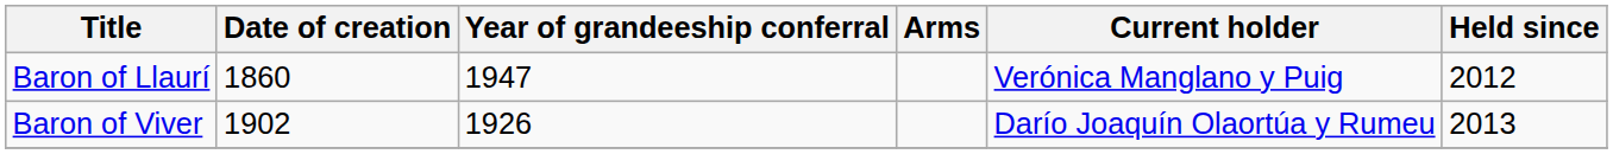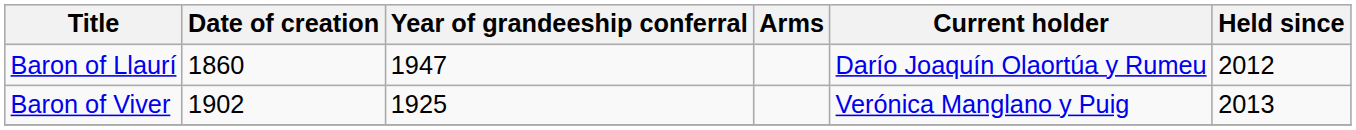 <table class="wikitable sortable">
 <tr>
 <th>Title</th>
 <th>Date of creation</th>
 <th>Year of grandeeship conferral</th>
 <th>Arms</th>
 <th>Current holder</th>
 <th>Held since</th>
 </tr>
 <tr>
 <td><a href='#'>Baron of Llaurí</a></td>
 <td>1860</td>
 <td>1947</td>
 <td></td>
-<td><a href='#'>Verónica Manglano y Puig</a></td>
+<td><a href='#'>Darío Joaquín Olaortúa y Rumeu</a></td>
 <td>2012</td>
 </tr>
 <tr>
 <td><a href='#'>Baron of Viver</a></td>
 <td>1902</td>
-<td>1926</td>
+<td>1925</td>
 <td></td>
-<td><a href='#'>Darío Joaquín Olaortúa y Rumeu</a></td>
+<td><a href='#'>Verónica Manglano y Puig</a></td>
 <td>2013</td>
 </tr>
 <tr>
 </tr>
 </table>
